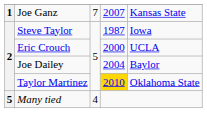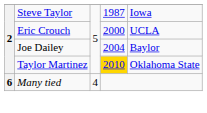 <table class=wikitable>
 <tr>
-</tr>
-<tr>
-<th>1</th>
-<td>Joe Ganz</td>
-<td>7</td>
-<td><a href='#'>2007</a></td>
-<td><a href='#'>Kansas State</a></td>
 </tr>
 <tr>
 <th rowspan=4>2</th>
 <td><a href='#'>Steve Taylor</a></td>
 <td rowspan=4>5</td>
 <td><a href='#'>1987</a></td>
 <td><a href='#'>Iowa</a></td>
 </tr>
 <tr>
 <td><a href='#'>Eric Crouch</a></td>
 <td><a href='#'>2000</a></td>
 <td><a href='#'>UCLA</a></td>
 </tr>
 <tr>
 <td>Joe Dailey</td>
 <td><a href='#'>2004</a></td>
 <td><a href='#'>Baylor</a></td>
 </tr>
 <tr>
 <td><a href='#'>Taylor Martinez</a></td>
 <td style="background: gold;"><a href='#'>2010</a></td>
 <td><a href='#'>Oklahoma State</a></td>
 </tr>
 <tr>
-<th>5</th>
+<th>6</th>
 <td><em>Many tied</em></td>
 <td>4</td>
 <td colspan=2></td>
 </tr>
 </table>
